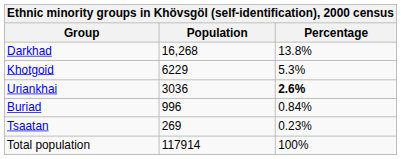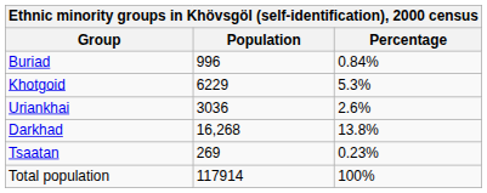 <table class="wikitable">
 <tr>
 <th style="text-align:center;" colspan="3">Ethnic minority groups in Khövsgöl (self-identification), 2000 census</th>
 </tr>
 <tr>
 <th>Group</th>
 <th>Population</th>
 <th>Percentage</th>
 </tr>
 <tr>
-<td><a href='#'>Darkhad</a></td>
-<td>16,268</td>
-<td>13.8%</td>
+<td><a href='#'>Buriad</a></td>
+<td>996</td>
+<td>0.84%</td>
 </tr>
 <tr>
 <td><a href='#'>Khotgoid</a></td>
 <td>6229</td>
 <td>5.3%</td>
 </tr>
 <tr>
 <td><a href='#'>Uriankhai</a></td>
 <td>3036</td>
-<td><strong>2.6%</strong></td>
+<td>2.6%</td>
 </tr>
 <tr>
-<td><a href='#'>Buriad</a></td>
-<td>996</td>
-<td>0.84%</td>
+<td><a href='#'>Darkhad</a></td>
+<td>16,268</td>
+<td>13.8%</td>
 </tr>
 <tr>
 <td><a href='#'>Tsaatan</a></td>
 <td>269</td>
 <td>0.23%</td>
 </tr>
 <tr>
 <td>Total population</td>
 <td>117914</td>
 <td>100%</td>
 </tr>
 </table>
